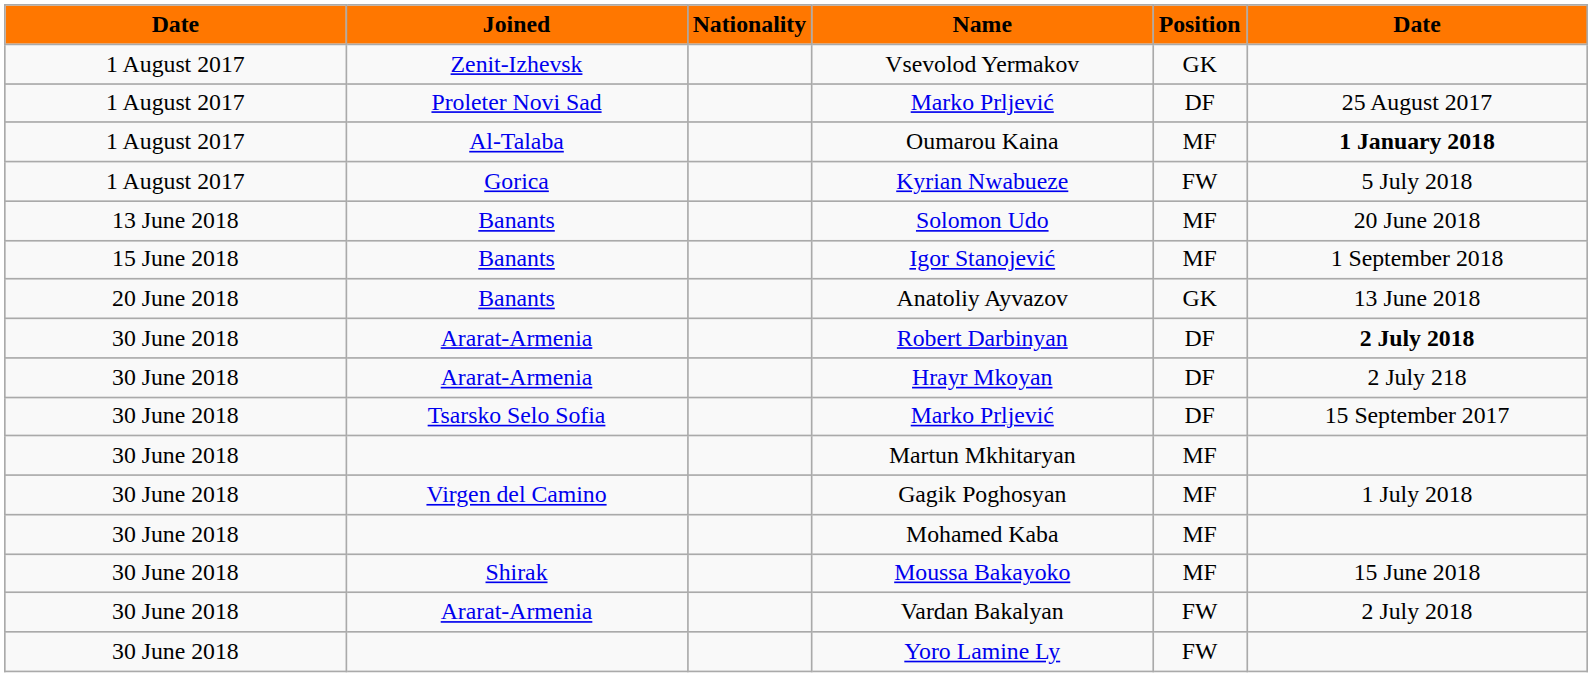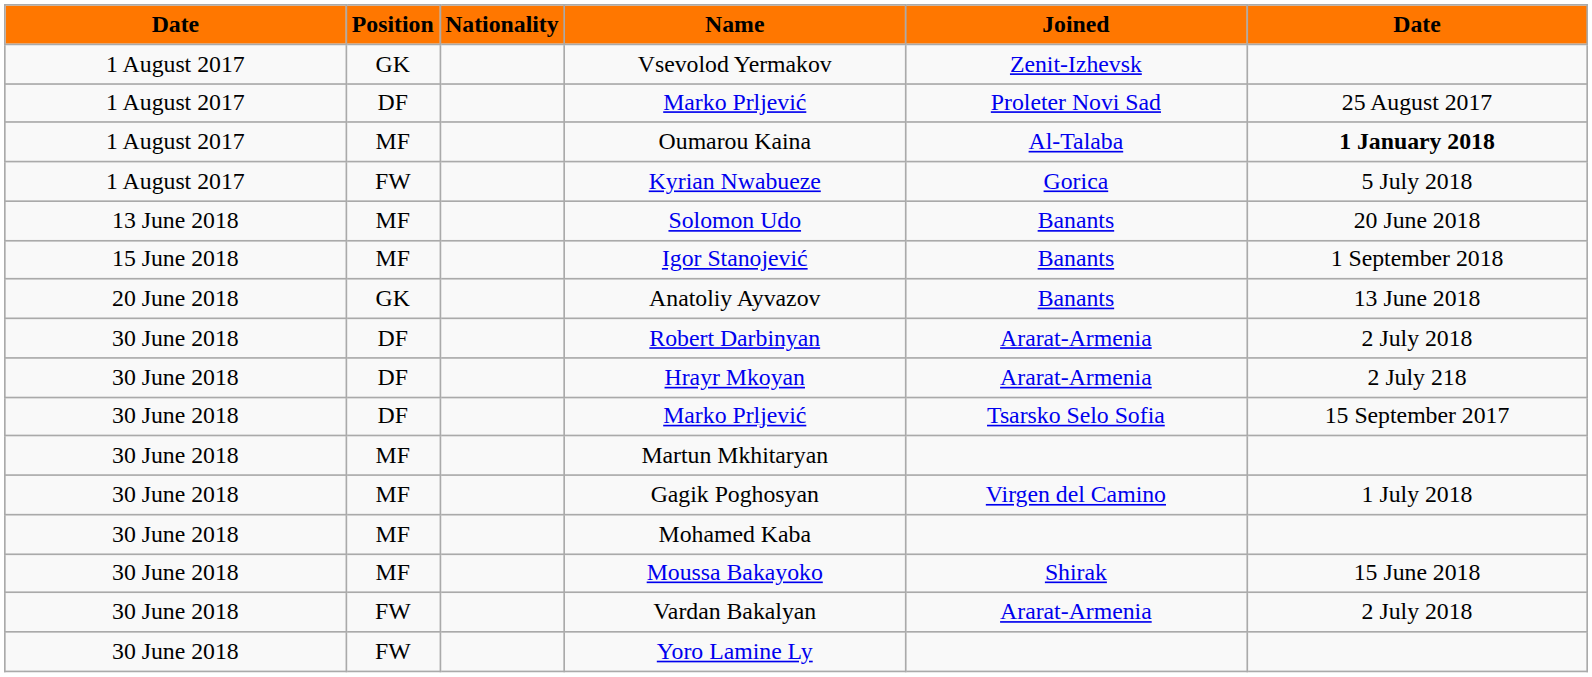 <table class="wikitable"  style="text-align:center; font-size:90%; ">
 <tr>
 <th style="background:#FF7700; color:#000000; width:200px;">Date</th>
-<th style="background:#FF7700; color:#000000; width:200px;">Joined</th>
+<th style="background:#FF7700; color:#000000; width:50px;">Position</th>
 <th style="background:#FF7700; color:#000000; width:50px;">Nationality</th>
 <th style="background:#FF7700; color:#000000; width:200px;">Name</th>
-<th style="background:#FF7700; color:#000000; width:50px;">Position</th>
+<th style="background:#FF7700; color:#000000; width:200px;">Joined</th>
 <th style="background:#FF7700; color:#000000; width:200px;">Date</th>
 </tr>
 <tr>
 <td>1 August 2017</td>
-<td><a href='#'>Zenit-Izhevsk</a></td>
+<td>GK</td>
 <td></td>
 <td>Vsevolod Yermakov</td>
-<td>GK</td>
+<td><a href='#'>Zenit-Izhevsk</a></td>
 <td></td>
 </tr>
 <tr>
 <td>1 August 2017</td>
-<td><a href='#'>Proleter Novi Sad</a></td>
+<td>DF</td>
 <td></td>
 <td><a href='#'>Marko Prljević</a></td>
-<td>DF</td>
+<td><a href='#'>Proleter Novi Sad</a></td>
 <td>25 August 2017</td>
 </tr>
 <tr>
 <td>1 August 2017</td>
-<td><a href='#'>Al-Talaba</a></td>
+<td>MF</td>
 <td></td>
 <td>Oumarou Kaina</td>
-<td>MF</td>
+<td><a href='#'>Al-Talaba</a></td>
 <td><strong>1 January 2018</strong></td>
 </tr>
 <tr>
 <td>1 August 2017</td>
-<td><a href='#'>Gorica</a></td>
+<td>FW</td>
 <td></td>
 <td><a href='#'>Kyrian Nwabueze</a></td>
-<td>FW</td>
+<td><a href='#'>Gorica</a></td>
 <td>5 July 2018</td>
 </tr>
 <tr>
 <td>13 June 2018</td>
-<td><a href='#'>Banants</a></td>
+<td>MF</td>
 <td></td>
 <td><a href='#'>Solomon Udo</a></td>
-<td>MF</td>
+<td><a href='#'>Banants</a></td>
 <td>20 June 2018</td>
 </tr>
 <tr>
 <td>15 June 2018</td>
-<td><a href='#'>Banants</a></td>
+<td>MF</td>
 <td></td>
 <td><a href='#'>Igor Stanojević</a></td>
-<td>MF</td>
+<td><a href='#'>Banants</a></td>
 <td>1 September 2018</td>
 </tr>
 <tr>
 <td>20 June 2018</td>
-<td><a href='#'>Banants</a></td>
+<td>GK</td>
 <td></td>
 <td>Anatoliy Ayvazov</td>
-<td>GK</td>
+<td><a href='#'>Banants</a></td>
 <td>13 June 2018</td>
 </tr>
 <tr>
 <td>30 June 2018</td>
-<td><a href='#'>Ararat-Armenia</a></td>
+<td>DF</td>
 <td></td>
 <td><a href='#'>Robert Darbinyan</a></td>
-<td>DF</td>
-<td><strong>2 July 2018</strong></td>
+<td><a href='#'>Ararat-Armenia</a></td>
+<td>2 July 2018</td>
 </tr>
 <tr>
 <td>30 June 2018</td>
-<td><a href='#'>Ararat-Armenia</a></td>
+<td>DF</td>
 <td></td>
 <td><a href='#'>Hrayr Mkoyan</a></td>
-<td>DF</td>
+<td><a href='#'>Ararat-Armenia</a></td>
 <td>2 July 218</td>
 </tr>
 <tr>
 <td>30 June 2018</td>
-<td><a href='#'>Tsarsko Selo Sofia</a></td>
+<td>DF</td>
 <td></td>
 <td><a href='#'>Marko Prljević</a></td>
-<td>DF</td>
+<td><a href='#'>Tsarsko Selo Sofia</a></td>
 <td>15 September 2017</td>
 </tr>
 <tr>
 <td>30 June 2018</td>
-<td></td>
+<td>MF</td>
 <td></td>
 <td>Martun Mkhitaryan</td>
-<td>MF</td>
+<td></td>
 <td></td>
 </tr>
 <tr>
 <td>30 June 2018</td>
-<td><a href='#'>Virgen del Camino</a></td>
+<td>MF</td>
 <td></td>
 <td>Gagik Poghosyan</td>
-<td>MF</td>
+<td><a href='#'>Virgen del Camino</a></td>
 <td>1 July 2018</td>
 </tr>
 <tr>
 <td>30 June 2018</td>
-<td></td>
+<td>MF</td>
 <td></td>
 <td>Mohamed Kaba</td>
-<td>MF</td>
+<td></td>
 <td></td>
 </tr>
 <tr>
 <td>30 June 2018</td>
-<td><a href='#'>Shirak</a></td>
+<td>MF</td>
 <td></td>
 <td><a href='#'>Moussa Bakayoko</a></td>
-<td>MF</td>
+<td><a href='#'>Shirak</a></td>
 <td>15 June 2018</td>
 </tr>
 <tr>
 <td>30 June 2018</td>
-<td><a href='#'>Ararat-Armenia</a></td>
+<td>FW</td>
 <td></td>
 <td>Vardan Bakalyan</td>
-<td>FW</td>
+<td><a href='#'>Ararat-Armenia</a></td>
 <td>2 July 2018</td>
 </tr>
 <tr>
 <td>30 June 2018</td>
-<td></td>
+<td>FW</td>
 <td></td>
 <td><a href='#'>Yoro Lamine Ly</a></td>
-<td>FW</td>
+<td></td>
 <td></td>
 </tr>
 </table>
